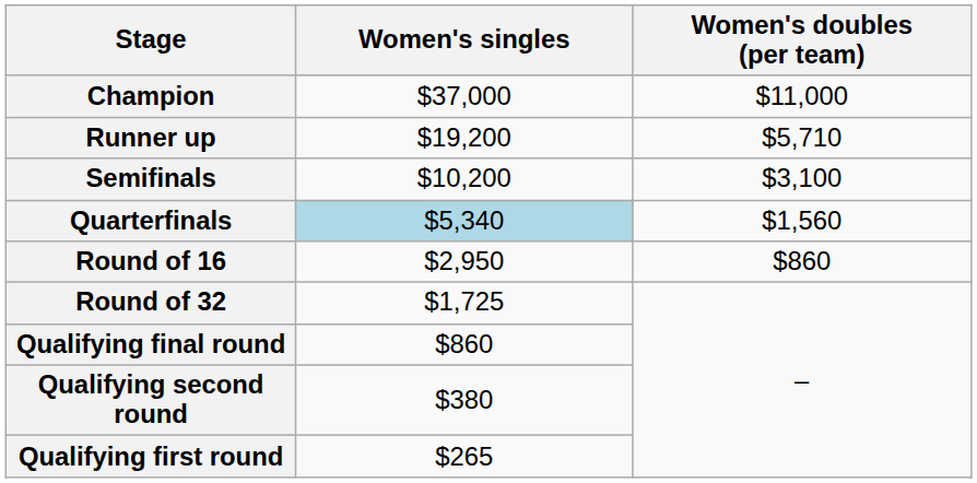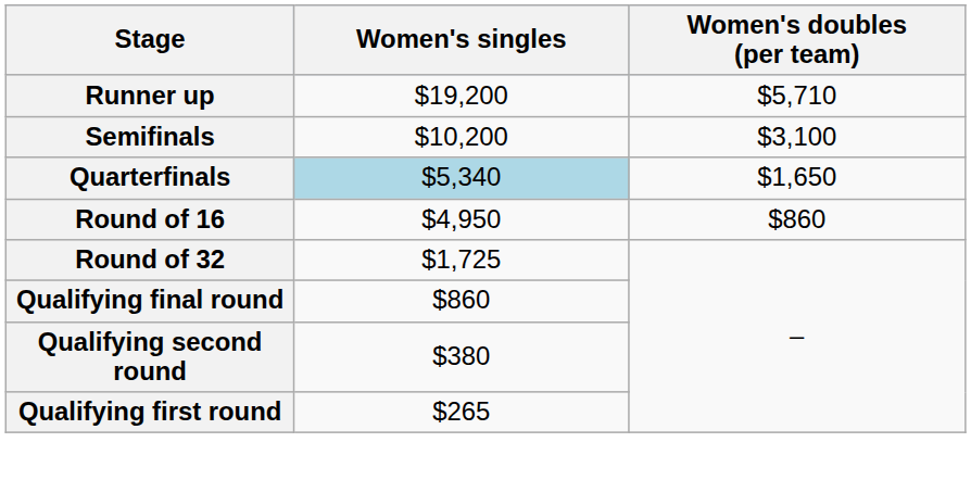 <table class="wikitable" style="margin:1em auto; text-align:center;">
 <tr bgcolor=#d1e4fd>
 <th width=170>Stage</th>
 <th width=200>Women's singles</th>
 <th style="width:200px;">Women's doubles <br> (per team)</th>
-</tr>
-<tr>
-<th>Champion</th>
-<td>$37,000</td>
-<td>$11,000</td>
 </tr>
 <tr>
 <th>Runner up</th>
 <td>$19,200</td>
 <td>$5,710</td>
 </tr>
 <tr>
 <th>Semifinals</th>
 <td>$10,200</td>
 <td>$3,100</td>
 </tr>
 <tr>
 <th>Quarterfinals</th>
 <td style="background: lightblue;">$5,340</td>
-<td>$1,560</td>
+<td>$1,650</td>
 </tr>
 <tr>
 <th>Round of 16</th>
-<td>$2,950</td>
+<td>$4,950</td>
 <td>$860</td>
 </tr>
 <tr>
 <th>Round of 32</th>
 <td>$1,725</td>
 <td rowspan=4>–</td>
 </tr>
 <tr>
 <th>Qualifying final round</th>
 <td>$860</td>
 </tr>
 <tr>
 <th>Qualifying second round</th>
 <td>$380</td>
 </tr>
 <tr>
 <th>Qualifying first round</th>
 <td>$265</td>
 </tr>
 </table>
